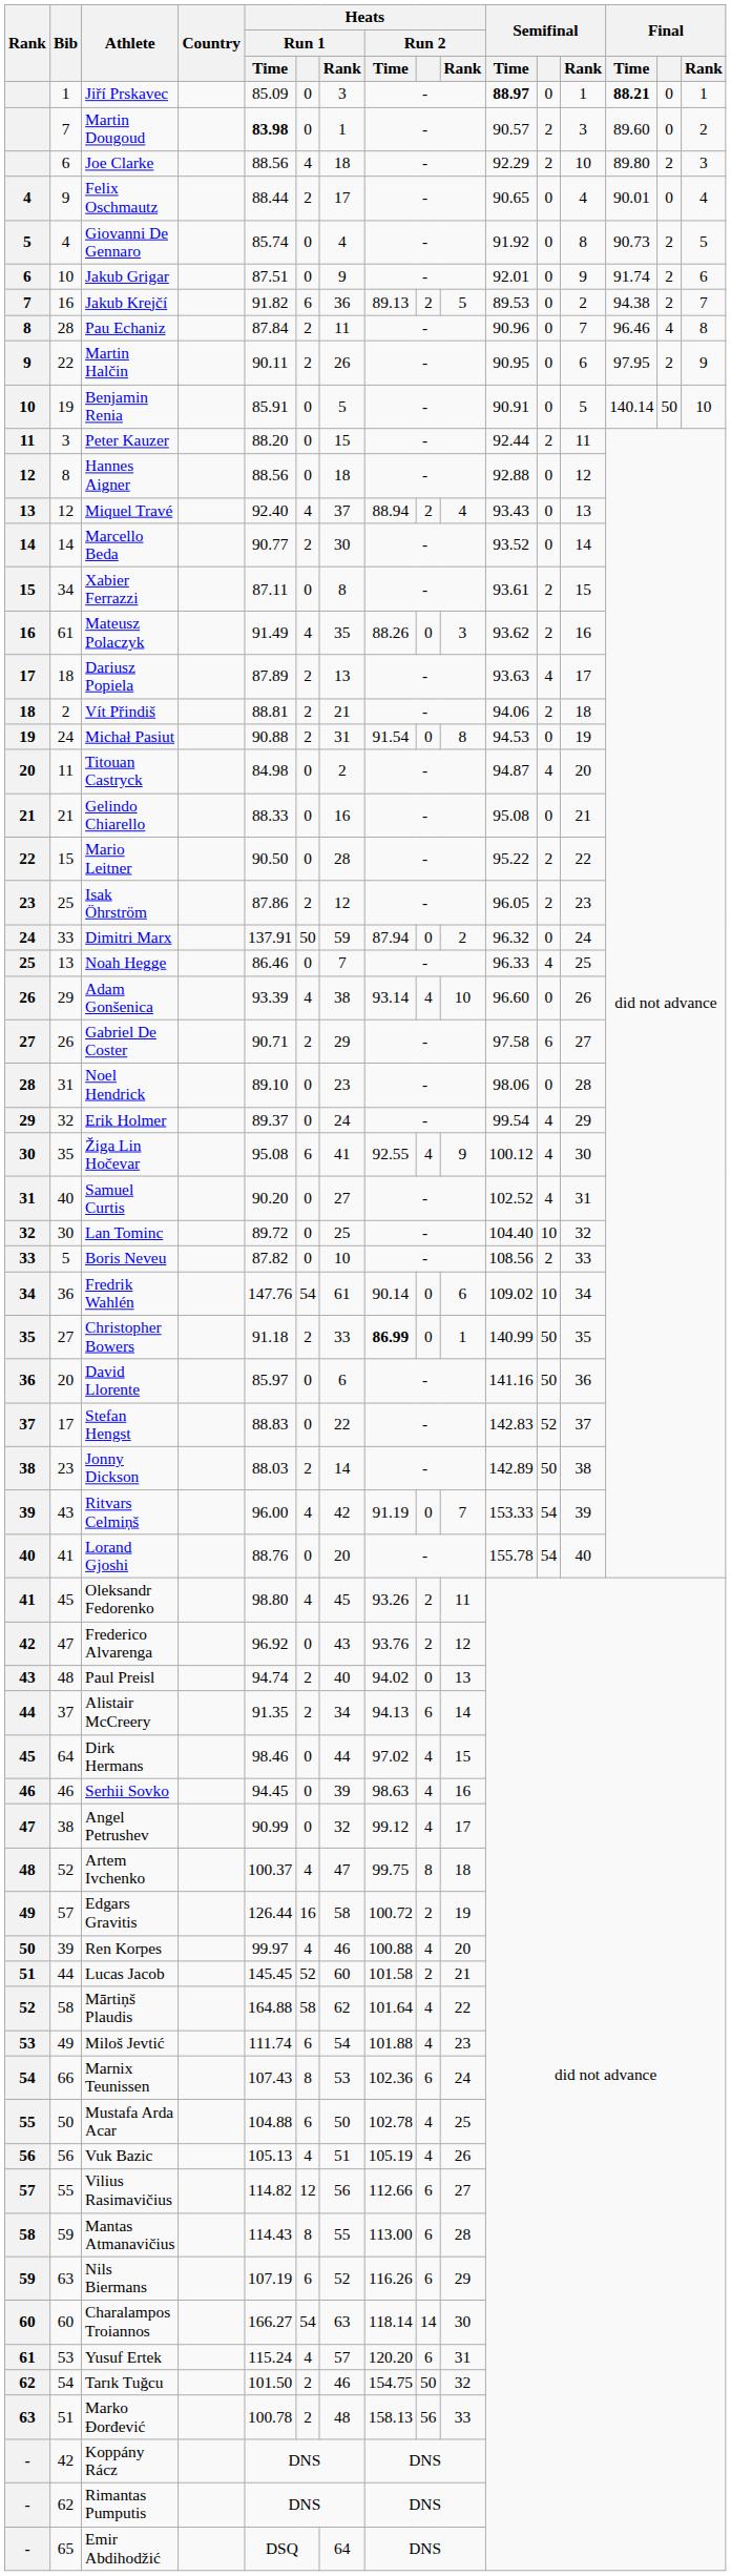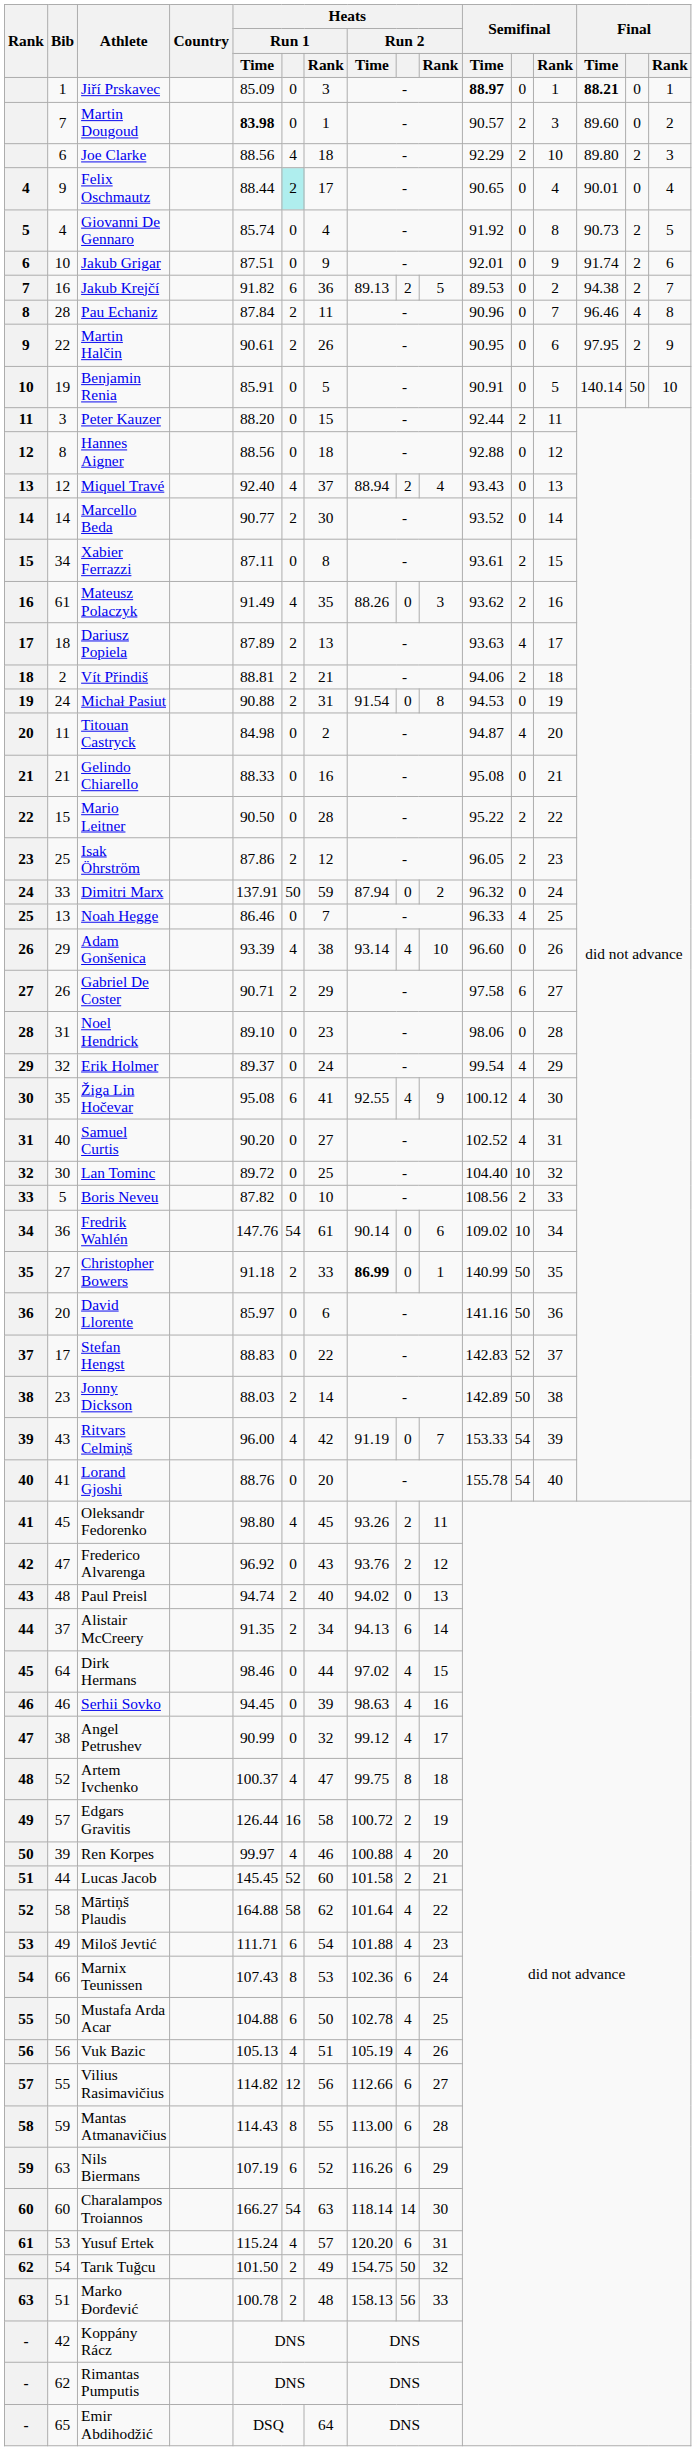 <table class="wikitable" style="text-align:center">
 <tr>
 <th rowspan=3>Rank</th>
 <th rowspan=3>Bib</th>
 <th rowspan=3>Athlete</th>
 <th rowspan=3>Country</th>
 <th colspan=6>Heats</th>
 <th colspan=3 rowspan=2>Semifinal</th>
 <th colspan=3 rowspan=2>Final</th>
 </tr>
 <tr>
 <th colspan=3>Run 1</th>
 <th colspan=3>Run 2</th>
 </tr>
 <tr>
 <th>Time</th>
 <th></th>
 <th>Rank</th>
 <th>Time</th>
 <th></th>
 <th>Rank</th>
 <th>Time</th>
 <th></th>
 <th>Rank</th>
 <th>Time</th>
 <th></th>
 <th>Rank</th>
 </tr>
 <tr>
 <th></th>
 <td>1</td>
 <td align=left><a href='#'>Jiří Prskavec</a></td>
 <td align=left></td>
 <td>85.09</td>
 <td>0</td>
 <td>3</td>
 <td colspan=3>-</td>
 <td><strong>88.97</strong></td>
 <td>0</td>
 <td>1</td>
 <td><strong>88.21</strong></td>
 <td>0</td>
 <td>1</td>
 </tr>
 <tr>
 <th></th>
 <td>7</td>
 <td align=left><a href='#'>Martin Dougoud</a></td>
 <td align=left></td>
 <td><strong>83.98</strong></td>
 <td>0</td>
 <td>1</td>
 <td colspan=3>-</td>
 <td>90.57</td>
 <td>2</td>
 <td>3</td>
 <td>89.60</td>
 <td>0</td>
 <td>2</td>
 </tr>
 <tr>
 <th></th>
 <td>6</td>
 <td align=left><a href='#'>Joe Clarke</a></td>
 <td align=left></td>
 <td>88.56</td>
 <td>4</td>
 <td>18</td>
 <td colspan=3>-</td>
 <td>92.29</td>
 <td>2</td>
 <td>10</td>
 <td>89.80</td>
 <td>2</td>
 <td>3</td>
 </tr>
 <tr>
 <th>4</th>
 <td>9</td>
 <td align=left><a href='#'>Felix Oschmautz</a></td>
 <td align=left></td>
 <td>88.44</td>
-<td>2</td>
+<td style="background: paleturquoise;">2</td>
 <td>17</td>
 <td colspan=3>-</td>
 <td>90.65</td>
 <td>0</td>
 <td>4</td>
 <td>90.01</td>
 <td>0</td>
 <td>4</td>
 </tr>
 <tr>
 <th>5</th>
 <td>4</td>
 <td align=left><a href='#'>Giovanni De Gennaro</a></td>
 <td align=left></td>
 <td>85.74</td>
 <td>0</td>
 <td>4</td>
 <td colspan=3>-</td>
 <td>91.92</td>
 <td>0</td>
 <td>8</td>
 <td>90.73</td>
 <td>2</td>
 <td>5</td>
 </tr>
 <tr>
 <th>6</th>
 <td>10</td>
 <td align=left><a href='#'>Jakub Grigar</a></td>
 <td align=left></td>
 <td>87.51</td>
 <td>0</td>
 <td>9</td>
 <td colspan=3>-</td>
 <td>92.01</td>
 <td>0</td>
 <td>9</td>
 <td>91.74</td>
 <td>2</td>
 <td>6</td>
 </tr>
 <tr>
 <th>7</th>
 <td>16</td>
 <td align=left><a href='#'>Jakub Krejčí</a></td>
 <td align=left></td>
 <td>91.82</td>
 <td>6</td>
 <td>36</td>
 <td>89.13</td>
 <td>2</td>
 <td>5</td>
 <td>89.53</td>
 <td>0</td>
 <td>2</td>
 <td>94.38</td>
 <td>2</td>
 <td>7</td>
 </tr>
 <tr>
 <th>8</th>
 <td>28</td>
 <td align=left><a href='#'>Pau Echaniz</a></td>
 <td align=left></td>
 <td>87.84</td>
 <td>2</td>
 <td>11</td>
 <td colspan=3>-</td>
 <td>90.96</td>
 <td>0</td>
 <td>7</td>
 <td>96.46</td>
 <td>4</td>
 <td>8</td>
 </tr>
 <tr>
 <th>9</th>
 <td>22</td>
 <td align=left><a href='#'>Martin Halčin</a></td>
 <td align=left></td>
-<td>90.11</td>
+<td>90.61</td>
 <td>2</td>
 <td>26</td>
 <td colspan=3>-</td>
 <td>90.95</td>
 <td>0</td>
 <td>6</td>
 <td>97.95</td>
 <td>2</td>
 <td>9</td>
 </tr>
 <tr>
 <th>10</th>
 <td>19</td>
 <td align=left><a href='#'>Benjamin Renia</a></td>
 <td align=left></td>
 <td>85.91</td>
 <td>0</td>
 <td>5</td>
 <td colspan=3>-</td>
 <td>90.91</td>
 <td>0</td>
 <td>5</td>
 <td>140.14</td>
 <td>50</td>
 <td>10</td>
 </tr>
 <tr>
 <th>11</th>
 <td>3</td>
 <td align=left><a href='#'>Peter Kauzer</a></td>
 <td align=left></td>
 <td>88.20</td>
 <td>0</td>
 <td>15</td>
 <td colspan=3>-</td>
 <td>92.44</td>
 <td>2</td>
 <td>11</td>
 <td colspan=3 rowspan=30>did not advance</td>
 </tr>
 <tr>
 <th>12</th>
 <td>8</td>
 <td align=left><a href='#'>Hannes Aigner</a></td>
 <td align=left></td>
 <td>88.56</td>
 <td>0</td>
 <td>18</td>
 <td colspan=3>-</td>
 <td>92.88</td>
 <td>0</td>
 <td>12</td>
 </tr>
 <tr>
 <th>13</th>
 <td>12</td>
 <td align=left><a href='#'>Miquel Travé</a></td>
 <td align=left></td>
 <td>92.40</td>
 <td>4</td>
 <td>37</td>
 <td>88.94</td>
 <td>2</td>
 <td>4</td>
 <td>93.43</td>
 <td>0</td>
 <td>13</td>
 </tr>
 <tr>
 <th>14</th>
 <td>14</td>
 <td align=left><a href='#'>Marcello Beda</a></td>
 <td align=left></td>
 <td>90.77</td>
 <td>2</td>
 <td>30</td>
 <td colspan=3>-</td>
 <td>93.52</td>
 <td>0</td>
 <td>14</td>
 </tr>
 <tr>
 <th>15</th>
 <td>34</td>
 <td align=left><a href='#'>Xabier Ferrazzi</a></td>
 <td align=left></td>
 <td>87.11</td>
 <td>0</td>
 <td>8</td>
 <td colspan=3>-</td>
 <td>93.61</td>
 <td>2</td>
 <td>15</td>
 </tr>
 <tr>
 <th>16</th>
 <td>61</td>
 <td align=left><a href='#'>Mateusz Polaczyk</a></td>
 <td align=left></td>
 <td>91.49</td>
 <td>4</td>
 <td>35</td>
 <td>88.26</td>
 <td>0</td>
 <td>3</td>
 <td>93.62</td>
 <td>2</td>
 <td>16</td>
 </tr>
 <tr>
 <th>17</th>
 <td>18</td>
 <td align=left><a href='#'>Dariusz Popiela</a></td>
 <td align=left></td>
 <td>87.89</td>
 <td>2</td>
 <td>13</td>
 <td colspan=3>-</td>
 <td>93.63</td>
 <td>4</td>
 <td>17</td>
 </tr>
 <tr>
 <th>18</th>
 <td>2</td>
 <td align=left><a href='#'>Vít Přindiš</a></td>
 <td align=left></td>
 <td>88.81</td>
 <td>2</td>
 <td>21</td>
 <td colspan=3>-</td>
 <td>94.06</td>
 <td>2</td>
 <td>18</td>
 </tr>
 <tr>
 <th>19</th>
 <td>24</td>
 <td align=left><a href='#'>Michał Pasiut</a></td>
 <td align=left></td>
 <td>90.88</td>
 <td>2</td>
 <td>31</td>
 <td>91.54</td>
 <td>0</td>
 <td>8</td>
 <td>94.53</td>
 <td>0</td>
 <td>19</td>
 </tr>
 <tr>
 <th>20</th>
 <td>11</td>
 <td align=left><a href='#'>Titouan Castryck</a></td>
 <td align=left></td>
 <td>84.98</td>
 <td>0</td>
 <td>2</td>
 <td colspan=3>-</td>
 <td>94.87</td>
 <td>4</td>
 <td>20</td>
 </tr>
 <tr>
 <th>21</th>
 <td>21</td>
 <td align=left><a href='#'>Gelindo Chiarello</a></td>
 <td align=left></td>
 <td>88.33</td>
 <td>0</td>
 <td>16</td>
 <td colspan=3>-</td>
 <td>95.08</td>
 <td>0</td>
 <td>21</td>
 </tr>
 <tr>
 <th>22</th>
 <td>15</td>
 <td align=left><a href='#'>Mario Leitner</a></td>
 <td align=left></td>
 <td>90.50</td>
 <td>0</td>
 <td>28</td>
 <td colspan=3>-</td>
 <td>95.22</td>
 <td>2</td>
 <td>22</td>
 </tr>
 <tr>
 <th>23</th>
 <td>25</td>
 <td align=left><a href='#'>Isak Öhrström</a></td>
 <td align=left></td>
 <td>87.86</td>
 <td>2</td>
 <td>12</td>
 <td colspan=3>-</td>
 <td>96.05</td>
 <td>2</td>
 <td>23</td>
 </tr>
 <tr>
 <th>24</th>
 <td>33</td>
 <td align=left><a href='#'>Dimitri Marx</a></td>
 <td align=left></td>
 <td>137.91</td>
 <td>50</td>
 <td>59</td>
 <td>87.94</td>
 <td>0</td>
 <td>2</td>
 <td>96.32</td>
 <td>0</td>
 <td>24</td>
 </tr>
 <tr>
 <th>25</th>
 <td>13</td>
 <td align=left><a href='#'>Noah Hegge</a></td>
 <td align=left></td>
 <td>86.46</td>
 <td>0</td>
 <td>7</td>
 <td colspan=3>-</td>
 <td>96.33</td>
 <td>4</td>
 <td>25</td>
 </tr>
 <tr>
 <th>26</th>
 <td>29</td>
 <td align=left><a href='#'>Adam Gonšenica</a></td>
 <td align=left></td>
 <td>93.39</td>
 <td>4</td>
 <td>38</td>
 <td>93.14</td>
 <td>4</td>
 <td>10</td>
 <td>96.60</td>
 <td>0</td>
 <td>26</td>
 </tr>
 <tr>
 <th>27</th>
 <td>26</td>
 <td align=left><a href='#'>Gabriel De Coster</a></td>
 <td align=left></td>
 <td>90.71</td>
 <td>2</td>
 <td>29</td>
 <td colspan=3>-</td>
 <td>97.58</td>
 <td>6</td>
 <td>27</td>
 </tr>
 <tr>
 <th>28</th>
 <td>31</td>
 <td align=left><a href='#'>Noel Hendrick</a></td>
 <td align=left></td>
 <td>89.10</td>
 <td>0</td>
 <td>23</td>
 <td colspan=3>-</td>
 <td>98.06</td>
 <td>0</td>
 <td>28</td>
 </tr>
 <tr>
 <th>29</th>
 <td>32</td>
 <td align=left><a href='#'>Erik Holmer</a></td>
 <td align=left></td>
 <td>89.37</td>
 <td>0</td>
 <td>24</td>
 <td colspan=3>-</td>
 <td>99.54</td>
 <td>4</td>
 <td>29</td>
 </tr>
 <tr>
 <th>30</th>
 <td>35</td>
 <td align=left><a href='#'>Žiga Lin Hočevar</a></td>
 <td align=left></td>
 <td>95.08</td>
 <td>6</td>
 <td>41</td>
 <td>92.55</td>
 <td>4</td>
 <td>9</td>
 <td>100.12</td>
 <td>4</td>
 <td>30</td>
 </tr>
 <tr>
 <th>31</th>
 <td>40</td>
 <td align=left><a href='#'>Samuel Curtis</a></td>
 <td align=left></td>
 <td>90.20</td>
 <td>0</td>
 <td>27</td>
 <td colspan=3>-</td>
 <td>102.52</td>
 <td>4</td>
 <td>31</td>
 </tr>
 <tr>
 <th>32</th>
 <td>30</td>
 <td align=left><a href='#'>Lan Tominc</a></td>
 <td align=left></td>
 <td>89.72</td>
 <td>0</td>
 <td>25</td>
 <td colspan=3>-</td>
 <td>104.40</td>
 <td>10</td>
 <td>32</td>
 </tr>
 <tr>
 <th>33</th>
 <td>5</td>
 <td align=left><a href='#'>Boris Neveu</a></td>
 <td align=left></td>
 <td>87.82</td>
 <td>0</td>
 <td>10</td>
 <td colspan=3>-</td>
 <td>108.56</td>
 <td>2</td>
 <td>33</td>
 </tr>
 <tr>
 <th>34</th>
 <td>36</td>
 <td align=left><a href='#'>Fredrik Wahlén</a></td>
 <td align=left></td>
 <td>147.76</td>
 <td>54</td>
 <td>61</td>
 <td>90.14</td>
 <td>0</td>
 <td>6</td>
 <td>109.02</td>
 <td>10</td>
 <td>34</td>
 </tr>
 <tr>
 <th>35</th>
 <td>27</td>
 <td align=left><a href='#'>Christopher Bowers</a></td>
 <td align=left></td>
 <td>91.18</td>
 <td>2</td>
 <td>33</td>
 <td><strong>86.99</strong></td>
 <td>0</td>
 <td>1</td>
 <td>140.99</td>
 <td>50</td>
 <td>35</td>
 </tr>
 <tr>
 <th>36</th>
 <td>20</td>
 <td align=left><a href='#'>David Llorente</a></td>
 <td align=left></td>
 <td>85.97</td>
 <td>0</td>
 <td>6</td>
 <td colspan=3>-</td>
 <td>141.16</td>
 <td>50</td>
 <td>36</td>
 </tr>
 <tr>
 <th>37</th>
 <td>17</td>
 <td align=left><a href='#'>Stefan Hengst</a></td>
 <td align=left></td>
 <td>88.83</td>
 <td>0</td>
 <td>22</td>
 <td colspan=3>-</td>
 <td>142.83</td>
 <td>52</td>
 <td>37</td>
 </tr>
 <tr>
 <th>38</th>
 <td>23</td>
 <td align=left><a href='#'>Jonny Dickson</a></td>
 <td align=left></td>
 <td>88.03</td>
 <td>2</td>
 <td>14</td>
 <td colspan=3>-</td>
 <td>142.89</td>
 <td>50</td>
 <td>38</td>
 </tr>
 <tr>
 <th>39</th>
 <td>43</td>
 <td align=left><a href='#'>Ritvars Celmiņš</a></td>
 <td align=left></td>
 <td>96.00</td>
 <td>4</td>
 <td>42</td>
 <td>91.19</td>
 <td>0</td>
 <td>7</td>
 <td>153.33</td>
 <td>54</td>
 <td>39</td>
 </tr>
 <tr>
 <th>40</th>
 <td>41</td>
 <td align=left><a href='#'>Lorand Gjoshi</a></td>
 <td align=left></td>
 <td>88.76</td>
 <td>0</td>
 <td>20</td>
 <td colspan=3>-</td>
 <td>155.78</td>
 <td>54</td>
 <td>40</td>
 </tr>
 <tr>
 <th>41</th>
 <td>45</td>
 <td align=left>Oleksandr Fedorenko</td>
 <td align=left></td>
 <td>98.80</td>
 <td>4</td>
 <td>45</td>
 <td>93.26</td>
 <td>2</td>
 <td>11</td>
 <td colspan=6 rowspan=26>did not advance</td>
 </tr>
 <tr>
 <th>42</th>
 <td>47</td>
 <td align=left>Frederico Alvarenga</td>
 <td align=left></td>
 <td>96.92</td>
 <td>0</td>
 <td>43</td>
 <td>93.76</td>
 <td>2</td>
 <td>12</td>
 </tr>
 <tr>
 <th>43</th>
 <td>48</td>
 <td align=left>Paul Preisl</td>
 <td align=left></td>
 <td>94.74</td>
 <td>2</td>
 <td>40</td>
 <td>94.02</td>
 <td>0</td>
 <td>13</td>
 </tr>
 <tr>
 <th>44</th>
 <td>37</td>
 <td align=left>Alistair McCreery</td>
 <td align=left></td>
 <td>91.35</td>
 <td>2</td>
 <td>34</td>
 <td>94.13</td>
 <td>6</td>
 <td>14</td>
 </tr>
 <tr>
 <th>45</th>
 <td>64</td>
 <td align=left>Dirk Hermans</td>
 <td align=left></td>
 <td>98.46</td>
 <td>0</td>
 <td>44</td>
 <td>97.02</td>
 <td>4</td>
 <td>15</td>
 </tr>
 <tr>
 <th>46</th>
 <td>46</td>
 <td align=left><a href='#'>Serhii Sovko</a></td>
 <td align=left></td>
 <td>94.45</td>
 <td>0</td>
 <td>39</td>
 <td>98.63</td>
 <td>4</td>
 <td>16</td>
 </tr>
 <tr>
 <th>47</th>
 <td>38</td>
 <td align=left>Angel Petrushev</td>
 <td align=left></td>
 <td>90.99</td>
 <td>0</td>
 <td>32</td>
 <td>99.12</td>
 <td>4</td>
 <td>17</td>
 </tr>
 <tr>
 <th>48</th>
 <td>52</td>
 <td align=left>Artem Ivchenko</td>
 <td align=left></td>
 <td>100.37</td>
 <td>4</td>
 <td>47</td>
 <td>99.75</td>
 <td>8</td>
 <td>18</td>
 </tr>
 <tr>
 <th>49</th>
 <td>57</td>
 <td align=left>Edgars Gravitis</td>
 <td align=left></td>
 <td>126.44</td>
 <td>16</td>
 <td>58</td>
 <td>100.72</td>
 <td>2</td>
 <td>19</td>
 </tr>
 <tr>
 <th>50</th>
 <td>39</td>
 <td align=left>Ren Korpes</td>
 <td align=left></td>
 <td>99.97</td>
 <td>4</td>
 <td>46</td>
 <td>100.88</td>
 <td>4</td>
 <td>20</td>
 </tr>
 <tr>
 <th>51</th>
 <td>44</td>
 <td align=left>Lucas Jacob</td>
 <td align=left></td>
 <td>145.45</td>
 <td>52</td>
 <td>60</td>
 <td>101.58</td>
 <td>2</td>
 <td>21</td>
 </tr>
 <tr>
 <th>52</th>
 <td>58</td>
 <td align=left>Mārtiņš Plaudis</td>
 <td align=left></td>
 <td>164.88</td>
 <td>58</td>
 <td>62</td>
 <td>101.64</td>
 <td>4</td>
 <td>22</td>
 </tr>
 <tr>
 <th>53</th>
 <td>49</td>
 <td align=left>Miloš Jevtić</td>
 <td align=left></td>
-<td>111.74</td>
+<td>111.71</td>
 <td>6</td>
 <td>54</td>
 <td>101.88</td>
 <td>4</td>
 <td>23</td>
 </tr>
 <tr>
 <th>54</th>
 <td>66</td>
 <td align=left>Marnix Teunissen</td>
 <td align=left></td>
 <td>107.43</td>
 <td>8</td>
 <td>53</td>
 <td>102.36</td>
 <td>6</td>
 <td>24</td>
 </tr>
 <tr>
 <th>55</th>
 <td>50</td>
 <td align=left>Mustafa Arda Acar</td>
 <td align=left></td>
 <td>104.88</td>
 <td>6</td>
 <td>50</td>
 <td>102.78</td>
 <td>4</td>
 <td>25</td>
 </tr>
 <tr>
 <th>56</th>
 <td>56</td>
 <td align=left>Vuk Bazic</td>
 <td align=left></td>
 <td>105.13</td>
 <td>4</td>
 <td>51</td>
 <td>105.19</td>
 <td>4</td>
 <td>26</td>
 </tr>
 <tr>
 <th>57</th>
 <td>55</td>
 <td align=left>Vilius Rasimavičius</td>
 <td align=left></td>
 <td>114.82</td>
 <td>12</td>
 <td>56</td>
 <td>112.66</td>
 <td>6</td>
 <td>27</td>
 </tr>
 <tr>
 <th>58</th>
 <td>59</td>
 <td align=left>Mantas Atmanavičius</td>
 <td align=left></td>
 <td>114.43</td>
 <td>8</td>
 <td>55</td>
 <td>113.00</td>
 <td>6</td>
 <td>28</td>
 </tr>
 <tr>
 <th>59</th>
 <td>63</td>
 <td align=left>Nils Biermans</td>
 <td align=left></td>
 <td>107.19</td>
 <td>6</td>
 <td>52</td>
 <td>116.26</td>
 <td>6</td>
 <td>29</td>
 </tr>
 <tr>
 <th>60</th>
 <td>60</td>
 <td align=left>Charalampos Troiannos</td>
 <td align=left></td>
 <td>166.27</td>
 <td>54</td>
 <td>63</td>
 <td>118.14</td>
 <td>14</td>
 <td>30</td>
 </tr>
 <tr>
 <th>61</th>
 <td>53</td>
 <td align=left>Yusuf Ertek</td>
 <td align=left></td>
 <td>115.24</td>
 <td>4</td>
 <td>57</td>
 <td>120.20</td>
 <td>6</td>
 <td>31</td>
 </tr>
 <tr>
 <th>62</th>
 <td>54</td>
 <td align=left>Tarık Tuğcu</td>
 <td align=left></td>
 <td>101.50</td>
 <td>2</td>
-<td>46</td>
+<td>49</td>
 <td>154.75</td>
 <td>50</td>
 <td>32</td>
 </tr>
 <tr>
 <th>63</th>
 <td>51</td>
 <td align=left>Marko Đorđević</td>
 <td align=left></td>
 <td>100.78</td>
 <td>2</td>
 <td>48</td>
 <td>158.13</td>
 <td>56</td>
 <td>33</td>
 </tr>
 <tr>
 <th>-</th>
 <td>42</td>
 <td align=left>Koppány Rácz</td>
 <td align=left></td>
 <td colspan=3>DNS</td>
 <td colspan=3>DNS</td>
 </tr>
 <tr>
 <th>-</th>
 <td>62</td>
 <td align=left>Rimantas Pumputis</td>
 <td align=left></td>
 <td colspan=3>DNS</td>
 <td colspan=3>DNS</td>
 </tr>
 <tr>
 <th>-</th>
 <td>65</td>
 <td align=left>Emir Abdihodžić</td>
 <td align=left></td>
 <td colspan=2>DSQ</td>
 <td>64</td>
 <td colspan=3>DNS</td>
 </tr>
 </table>
